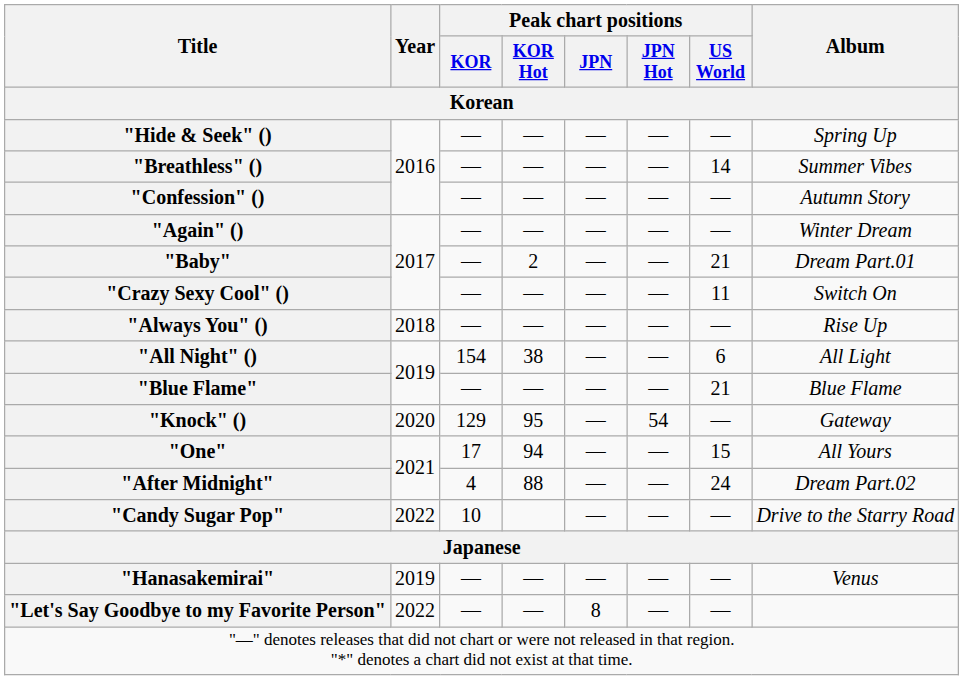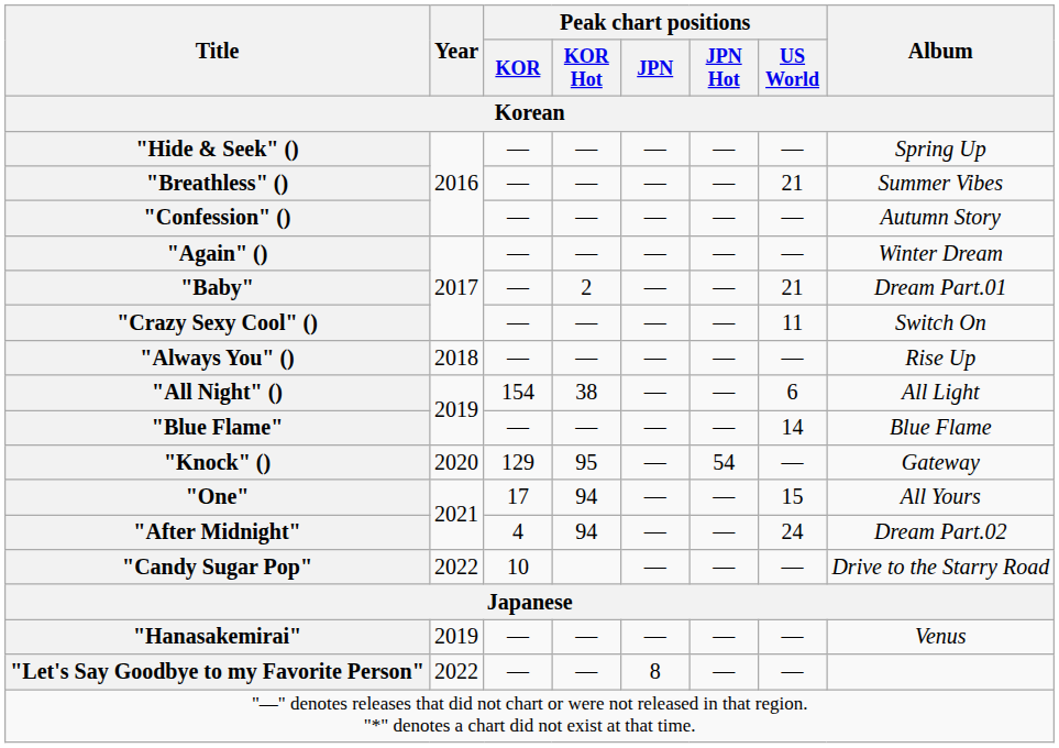 <table class="wikitable plainrowheaders" style="text-align:center;">
 <tr>
 <th scope="col" rowspan="2">Title</th>
 <th scope="col" rowspan="2">Year</th>
 <th colspan="5">Peak chart positions</th>
 <th scope="col" rowspan="2">Album</th>
 </tr>
 <tr>
 <th scope="col" style="width:3em;font-size:90%"><a href='#'>KOR</a><br></th>
 <th scope="col" style="width:3em;font-size:90%;"><a href='#'>KOR<br>Hot</a><br></th>
 <th scope="col" style="width:3em;font-size:90%;"><a href='#'>JPN</a><br></th>
 <th scope="col" style="width:3em;font-size:90%;"><a href='#'>JPN<br>Hot</a><br></th>
 <th scope="col" style="width:3em;font-size:90%;"><a href='#'>US<br>World</a><br></th>
 </tr>
 <tr>
 <th colspan="8">Korean</th>
 </tr>
 <tr>
 <th scope="row">"Hide & Seek" ()</th>
 <td rowspan="3">2016</td>
 <td>—</td>
 <td>—</td>
 <td>—</td>
 <td>—</td>
 <td>—</td>
 <td rowspan="row"><em>Spring Up</em></td>
 </tr>
 <tr>
 <th scope="row">"Breathless" ()</th>
 <td>—</td>
 <td>—</td>
 <td>—</td>
 <td>—</td>
-<td>14</td>
+<td>21</td>
 <td><em>Summer Vibes</em></td>
 </tr>
 <tr>
 <th scope="row">"Confession" ()</th>
 <td>—</td>
 <td>—</td>
 <td>—</td>
 <td>—</td>
 <td>—</td>
 <td><em>Autumn Story</em></td>
 </tr>
 <tr>
 <th scope="row">"Again" ()</th>
 <td rowspan="3">2017</td>
 <td>—</td>
 <td>—</td>
 <td>—</td>
 <td>—</td>
 <td>—</td>
 <td><em>Winter Dream</em></td>
 </tr>
 <tr>
 <th scope="row">"Baby"</th>
 <td>—</td>
 <td>2</td>
 <td>—</td>
 <td>—</td>
 <td>21</td>
 <td><em>Dream Part.01</em></td>
 </tr>
 <tr>
 <th scope="row">"Crazy Sexy Cool" ()</th>
 <td>—</td>
 <td>—</td>
 <td>—</td>
 <td>—</td>
 <td>11</td>
 <td><em>Switch On</em></td>
 </tr>
 <tr>
 <th scope="row">"Always You" ()</th>
 <td>2018</td>
 <td>—</td>
 <td>—</td>
 <td>—</td>
 <td>—</td>
 <td>—</td>
 <td><em>Rise Up</em></td>
 </tr>
 <tr>
 <th scope="row">"All Night" ()</th>
 <td rowspan="2">2019</td>
 <td>154</td>
 <td>38</td>
 <td>—</td>
 <td>—</td>
 <td>6</td>
 <td><em>All Light</em></td>
 </tr>
 <tr>
 <th scope="row">"Blue Flame"</th>
 <td>—</td>
 <td>—</td>
 <td>—</td>
 <td>—</td>
-<td>21</td>
+<td>14</td>
 <td><em>Blue Flame</em></td>
 </tr>
 <tr>
 <th scope="row">"Knock" ()</th>
 <td>2020</td>
 <td>129</td>
 <td>95</td>
 <td>—</td>
 <td>54</td>
 <td>—</td>
 <td><em>Gateway</em></td>
 </tr>
 <tr>
 <th scope="row">"One"</th>
 <td rowspan="2">2021</td>
 <td>17</td>
 <td>94</td>
 <td>—</td>
 <td>—</td>
 <td>15</td>
 <td><em>All Yours</em></td>
 </tr>
 <tr>
 <th scope="row">"After Midnight"</th>
 <td>4</td>
-<td>88</td>
+<td>94</td>
 <td>—</td>
 <td>—</td>
 <td>24</td>
 <td><em>Dream Part.02</em></td>
 </tr>
 <tr>
 <th scope="row">"Candy Sugar Pop"</th>
 <td>2022</td>
 <td>10</td>
 <td></td>
 <td>—</td>
 <td>—</td>
 <td>—</td>
 <td><em>Drive to the Starry Road</em></td>
 </tr>
 <tr>
 <th colspan="8">Japanese</th>
 </tr>
 <tr>
 <th scope="row">"Hanasakemirai"</th>
 <td>2019</td>
 <td>—</td>
 <td>—</td>
 <td>—</td>
 <td>—</td>
 <td>—</td>
 <td><em>Venus</em></td>
 </tr>
 <tr>
 <th scope="row">"Let's Say Goodbye to my Favorite Person"</th>
 <td>2022</td>
 <td>—</td>
 <td>—</td>
 <td>8</td>
 <td>—</td>
 <td>—</td>
 <td></td>
 </tr>
 <tr>
 <td colspan="8" style="font-size:85%">"—" denotes releases that did not chart or were not released in that region.<br>"*" denotes a chart did not exist at that time.</td>
 </tr>
 </table>
